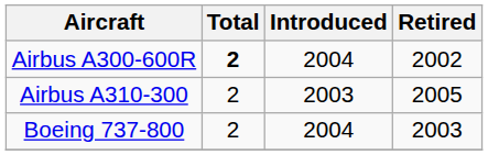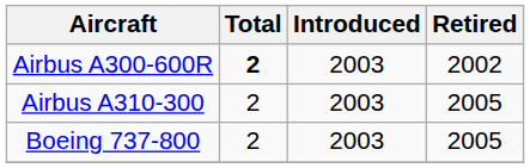 <table class="wikitable" style="margin:0.5em auto; text-align:center">
 <tr>
 <th>Aircraft</th>
 <th>Total</th>
 <th>Introduced</th>
 <th>Retired</th>
 </tr>
 <tr>
 <td><a href='#'>Airbus A300-600R</a></td>
 <td><strong>2</strong></td>
-<td>2004</td>
+<td>2003</td>
 <td>2002</td>
 </tr>
 <tr>
 <td><a href='#'>Airbus A310-300</a></td>
 <td>2</td>
 <td>2003</td>
 <td>2005</td>
 </tr>
 <tr>
 <td><a href='#'>Boeing 737-800</a></td>
 <td>2</td>
-<td>2004</td>
 <td>2003</td>
+<td>2005</td>
 </tr>
 <tr>
 </tr>
 </table>
